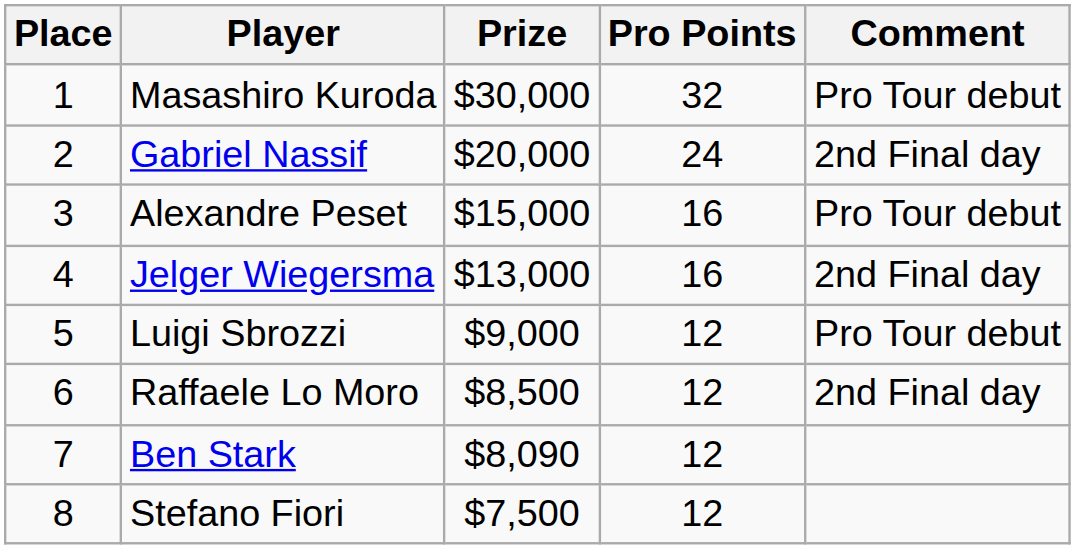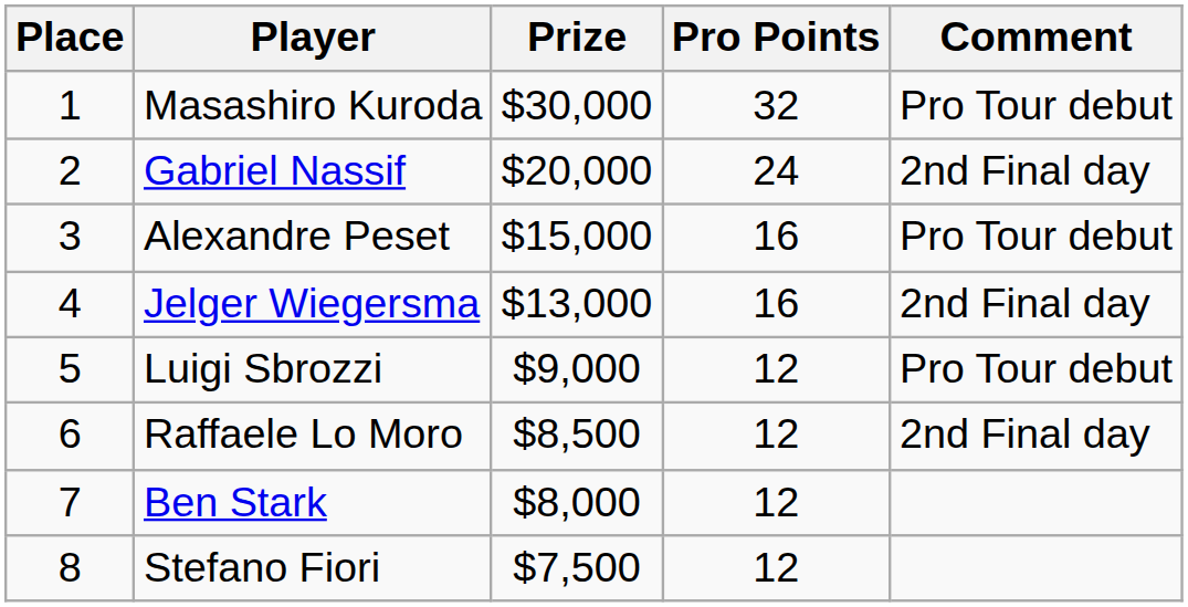 <table class="wikitable">
 <tr>
 <th>Place</th>
 <th>Player</th>
 <th>Prize</th>
 <th>Pro Points</th>
 <th>Comment</th>
 </tr>
 <tr>
 <td align=center>1</td>
 <td> Masashiro Kuroda</td>
 <td align=center>$30,000</td>
 <td align=center>32</td>
 <td>Pro Tour debut</td>
 </tr>
 <tr>
 <td align=center>2</td>
 <td> <a href='#'>Gabriel Nassif</a></td>
 <td align=center>$20,000</td>
 <td align=center>24</td>
 <td>2nd Final day</td>
 </tr>
 <tr>
 <td align=center>3</td>
 <td> Alexandre Peset</td>
 <td align=center>$15,000</td>
 <td align=center>16</td>
 <td>Pro Tour debut</td>
 </tr>
 <tr>
 <td align=center>4</td>
 <td> <a href='#'>Jelger Wiegersma</a></td>
 <td align=center>$13,000</td>
 <td align=center>16</td>
 <td>2nd Final day</td>
 </tr>
 <tr>
 <td align=center>5</td>
 <td> Luigi Sbrozzi</td>
 <td align=center>$9,000</td>
 <td align=center>12</td>
 <td>Pro Tour debut</td>
 </tr>
 <tr>
 <td align=center>6</td>
 <td> Raffaele Lo Moro</td>
 <td align=center>$8,500</td>
 <td align=center>12</td>
 <td>2nd Final day</td>
 </tr>
 <tr>
 <td align=center>7</td>
 <td> <a href='#'>Ben Stark</a></td>
-<td align=center>$8,090</td>
+<td align=center>$8,000</td>
 <td align=center>12</td>
 <td></td>
 </tr>
 <tr>
 <td align=center>8</td>
 <td> Stefano Fiori</td>
 <td align=center>$7,500</td>
 <td align=center>12</td>
 <td></td>
 </tr>
 </table>
